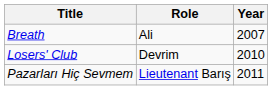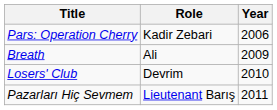 <table class="wikitable">
 <tr>
 <th>Title</th>
 <th>Role</th>
 <th>Year</th>
 </tr>
 <tr>
+<td><em><a href='#'>Pars: Operation Cherry</a></em></td>
+<td>Kadir Zebari</td>
+<td>2006</td>
+</tr>
+<tr>
 <td><em><a href='#'>Breath</a></em></td>
 <td>Ali</td>
-<td>2007</td>
+<td>2009</td>
 </tr>
 <tr>
 <td><em><a href='#'>Losers' Club</a></em></td>
 <td>Devrim</td>
 <td>2010</td>
 </tr>
 <tr>
 <td><em>Pazarları Hiç Sevmem</em></td>
 <td><a href='#'>Lieutenant</a> Barış</td>
 <td>2011</td>
 </tr>
 </table>
